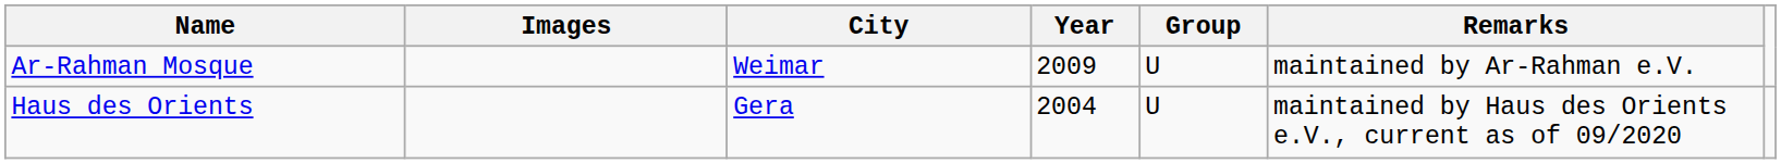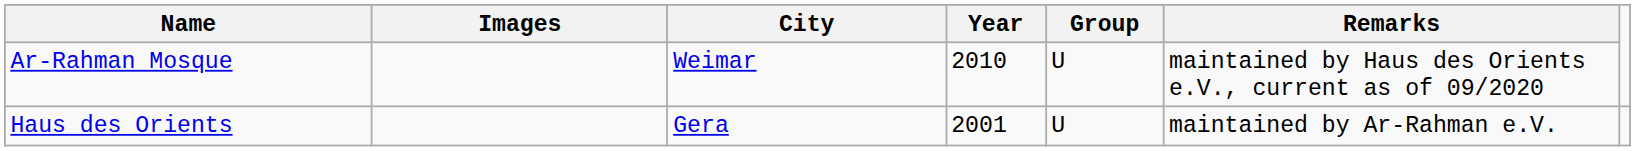 <table class="wikitable sortable">
 <tr>
 <th align=left width=200px>Name</th>
 <th align=center width=160px class=unsortable>Images</th>
 <th align=left width=150px>City</th>
 <th align=left width=050px>Year</th>
 <th align=left width=060px>Group</th>
 <th align=left width=250px class=unsortable>Remarks</th>
 </tr>
 <tr valign=top>
 <td><a href='#'>Ar-Rahman Mosque</a></td>
 <td></td>
 <td><a href='#'>Weimar</a></td>
-<td>2009</td>
+<td>2010</td>
 <td>U</td>
-<td>maintained by Ar-Rahman e.V.</td>
+<td>maintained by Haus des Orients e.V., current  as of 09/2020</td>
 </tr>
 <tr valign=top>
 <td><a href='#'>Haus des Orients</a></td>
 <td></td>
 <td><a href='#'>Gera</a></td>
-<td>2004</td>
+<td>2001</td>
 <td>U</td>
-<td>maintained by Haus des Orients e.V., current  as of 09/2020</td>
+<td>maintained by Ar-Rahman e.V.</td>
 <td></td>
 </tr>
 </table>
